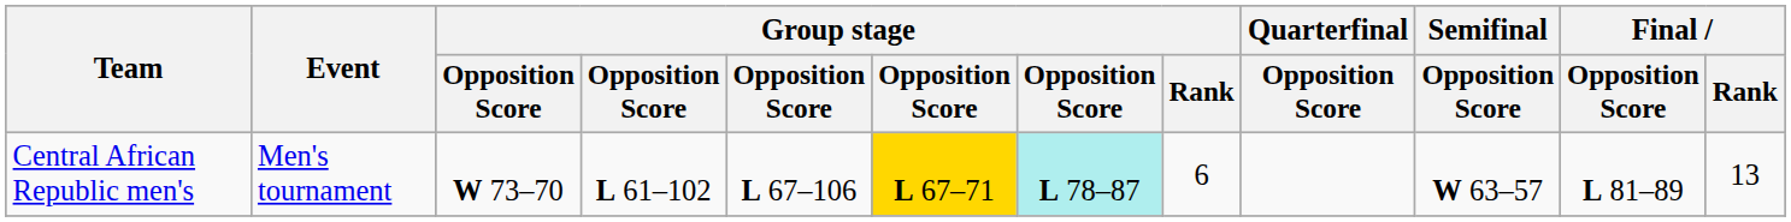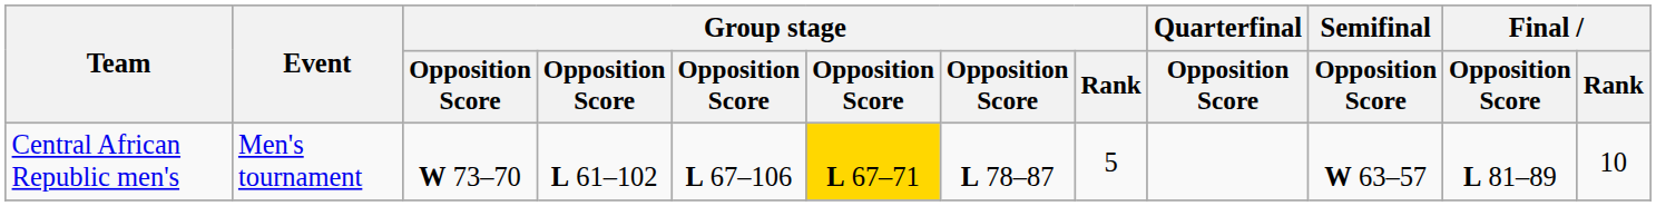 <table class="wikitable" style="font-size:90%">
 <tr>
 <th rowspan=2>Team</th>
 <th rowspan=2>Event</th>
 <th colspan=6>Group stage</th>
 <th>Quarterfinal</th>
 <th>Semifinal</th>
 <th colspan=2>Final / </th>
 </tr>
 <tr style="font-size:95%">
 <th>Opposition<br>Score</th>
 <th>Opposition<br>Score</th>
 <th>Opposition<br>Score</th>
 <th>Opposition<br>Score</th>
 <th>Opposition<br>Score</th>
 <th>Rank</th>
 <th>Opposition<br>Score</th>
 <th>Opposition<br>Score</th>
 <th>Opposition<br>Score</th>
 <th>Rank</th>
 </tr>
 <tr align=center>
 <td align=left><a href='#'>Central African Republic men's</a></td>
 <td align=left><a href='#'>Men's tournament</a></td>
 <td><br><strong>W</strong> 73–70</td>
 <td><br><strong>L</strong> 61–102</td>
 <td><br><strong>L</strong> 67–106</td>
 <td style="background: gold;"><br><strong>L</strong> 67–71</td>
-<td style="background: paleturquoise;"><br><strong>L</strong> 78–87</td>
-<td>6</td>
+<td><br><strong>L</strong> 78–87</td>
+<td>5</td>
 <td></td>
 <td><br><strong>W</strong> 63–57</td>
 <td><br><strong>L</strong> 81–89</td>
-<td>13</td>
+<td>10</td>
 </tr>
 </table>
